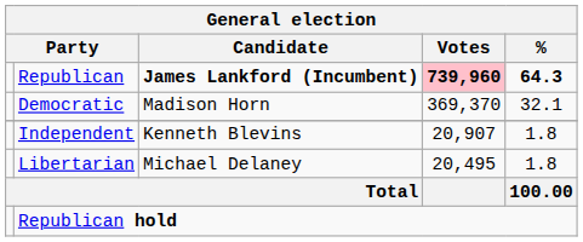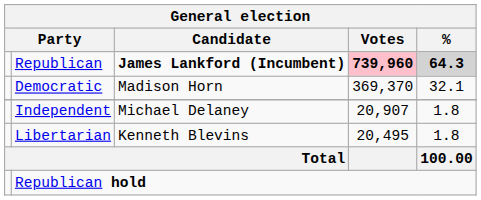 <table class=wikitable>
 <tr>
 <th colspan = 6>General election</th>
 </tr>
 <tr>
 <th colspan=2>Party</th>
 <th>Candidate</th>
 <th>Votes</th>
 <th>%</th>
 </tr>
 <tr>
 <td></td>
 <td><a href='#'>Republican</a></td>
 <td><strong>James Lankford (Incumbent)</strong></td>
 <td align=center style="background: pink;"><strong>739,960</strong></td>
-<td align=center><strong>64.3</strong></td>
+<td align=center style="background: lightgrey;"><strong>64.3</strong></td>
 </tr>
 <tr>
 <td></td>
 <td><a href='#'>Democratic</a></td>
 <td>Madison Horn</td>
 <td align=center>369,370</td>
 <td align=center>32.1</td>
 </tr>
 <tr>
 </tr>
 <tr>
 <td></td>
 <td><a href='#'>Independent</a></td>
-<td>Kenneth Blevins</td>
+<td>Michael Delaney</td>
 <td align=center>20,907</td>
 <td align=center>1.8</td>
 </tr>
 <tr>
 <td></td>
 <td><a href='#'>Libertarian</a></td>
-<td>Michael Delaney</td>
+<td>Kenneth Blevins</td>
 <td align=center>20,495</td>
 <td align=center>1.8</td>
 </tr>
 <tr>
 <th colspan=3; style="text-align:right;">Total</th>
 <th align=center></th>
 <th align=center>100.00</th>
 </tr>
 <tr>
 <td></td>
 <td colspan=6; style="text-align:left;"><a href='#'>Republican</a> <strong>hold</strong></td>
 </tr>
 </table>
